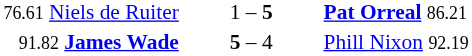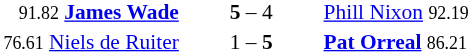 <table style="text-align:center">
 <tr>
 <th width=223></th>
 <th width=100></th>
 <th width=223></th>
 </tr>
 <tr>
+<td align=right><small>91.82</small> <strong><a href='#'>James Wade</a></strong> </td>
+<td><strong>5</strong> – 4</td>
+<td align=left> <a href='#'>Phill Nixon</a> <small>92.19</small></td>
+</tr>
+<tr>
 <td align=right><small>76.61</small> <a href='#'>Niels de Ruiter</a> </td>
 <td>1 – <strong>5</strong></td>
 <td align=left> <strong><a href='#'>Pat Orreal</a></strong> <small>86.21</small></td>
 </tr>
-<tr>
-<td align=right><small>91.82</small> <strong><a href='#'>James Wade</a></strong> </td>
-<td><strong>5</strong> – 4</td>
-<td align=left> <a href='#'>Phill Nixon</a> <small>92.19</small></td>
-</tr>
 </table>
